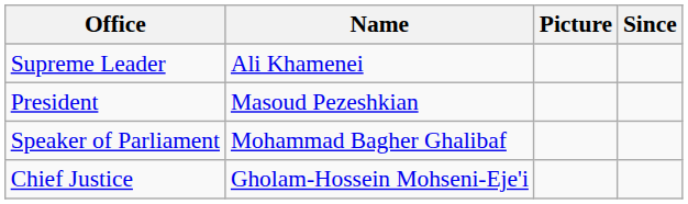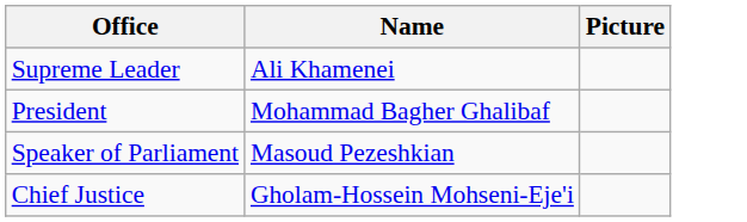 <table class="wikitable" style="font-size:95%">
 <tr>
 <th>Office</th>
 <th>Name</th>
 <th>Picture</th>
-<th>Since</th>
 </tr>
 <tr>
 <td><a href='#'>Supreme Leader</a></td>
 <td><a href='#'>Ali Khamenei</a></td>
 <td></td>
-<td></td>
 </tr>
 <tr>
 <td><a href='#'>President</a></td>
-<td><a href='#'>Masoud Pezeshkian</a></td>
-<td></td>
+<td><a href='#'>Mohammad Bagher Ghalibaf</a></td>
 <td></td>
 </tr>
 <tr>
 <td><a href='#'>Speaker of Parliament</a></td>
-<td><a href='#'>Mohammad Bagher Ghalibaf</a></td>
-<td></td>
+<td><a href='#'>Masoud Pezeshkian</a></td>
 <td></td>
 </tr>
 <tr>
 <td><a href='#'>Chief Justice</a></td>
 <td><a href='#'>Gholam-Hossein Mohseni-Eje'i</a></td>
 <td></td>
-<td></td>
 </tr>
 </table>
